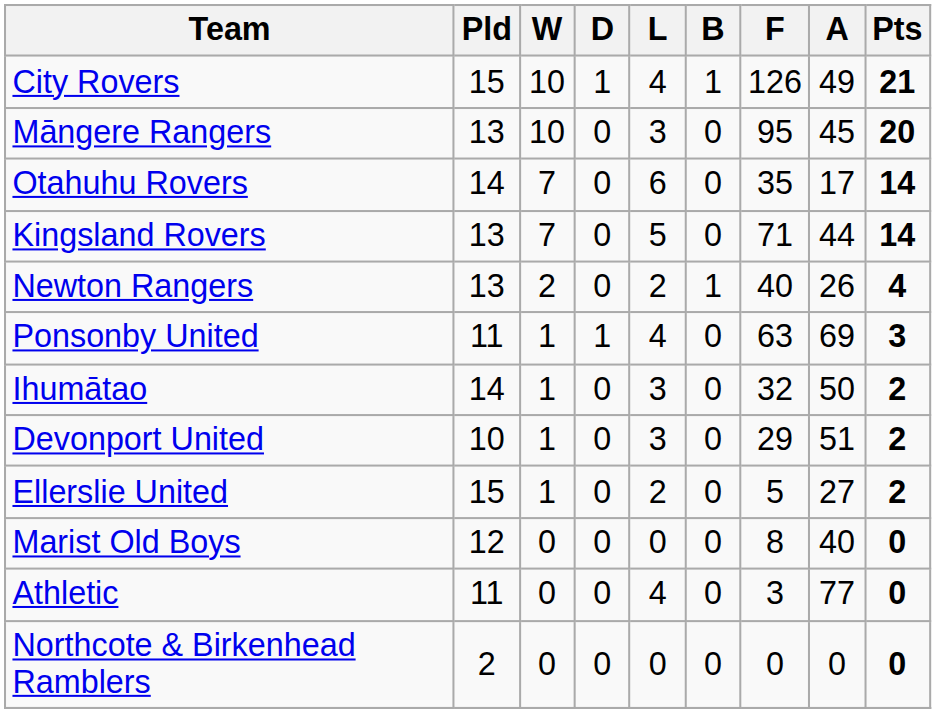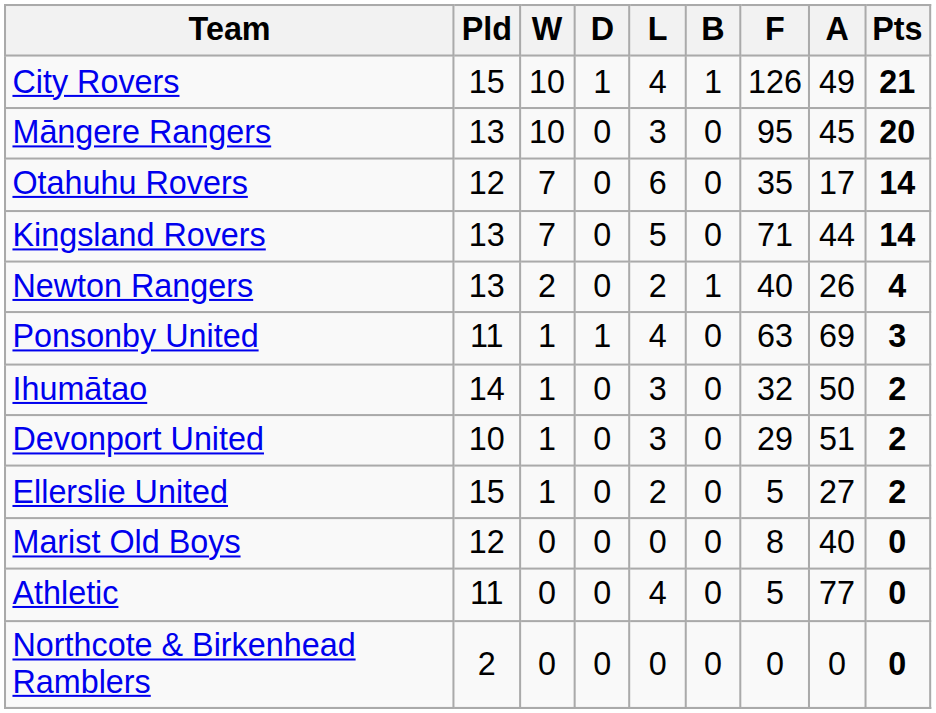 <table class="wikitable" style="text-align:center;">
 <tr>
 <th width=215>Team</th>
 <th width=20 abbr="Played">Pld</th>
 <th width=20 abbr="Won">W</th>
 <th width=20 abbr="Drawn">D</th>
 <th width=20 abbr="Lost">L</th>
 <th width=20 abbr="Bye">B</th>
 <th width=20 abbr="For">F</th>
 <th width=20 abbr="Against">A</th>
 <th width=20 abbr="Points">Pts</th>
 </tr>
 <tr>
 <td style="text-align:left;"><a href='#'>City Rovers</a></td>
 <td>15</td>
 <td>10</td>
 <td>1</td>
 <td>4</td>
 <td>1</td>
 <td>126</td>
 <td>49</td>
 <td><strong>21</strong></td>
 </tr>
 <tr>
 <td style="text-align:left;"><a href='#'>Māngere Rangers</a></td>
 <td>13</td>
 <td>10</td>
 <td>0</td>
 <td>3</td>
 <td>0</td>
 <td>95</td>
 <td>45</td>
 <td><strong>20</strong></td>
 </tr>
 <tr>
 <td style="text-align:left;"><a href='#'>Otahuhu Rovers</a></td>
-<td>14</td>
+<td>12</td>
 <td>7</td>
 <td>0</td>
 <td>6</td>
 <td>0</td>
 <td>35</td>
 <td>17</td>
 <td><strong>14</strong></td>
 </tr>
 <tr>
 <td style="text-align:left;"><a href='#'>Kingsland Rovers</a></td>
 <td>13</td>
 <td>7</td>
 <td>0</td>
 <td>5</td>
 <td>0</td>
 <td>71</td>
 <td>44</td>
 <td><strong>14</strong></td>
 </tr>
 <tr>
 <td style="text-align:left;"><a href='#'>Newton Rangers</a></td>
 <td>13</td>
 <td>2</td>
 <td>0</td>
 <td>2</td>
 <td>1</td>
 <td>40</td>
 <td>26</td>
 <td><strong>4</strong></td>
 </tr>
 <tr>
 <td style="text-align:left;"><a href='#'>Ponsonby United</a></td>
 <td>11</td>
 <td>1</td>
 <td>1</td>
 <td>4</td>
 <td>0</td>
 <td>63</td>
 <td>69</td>
 <td><strong>3</strong></td>
 </tr>
 <tr>
 <td style="text-align:left;"><a href='#'>Ihumātao</a></td>
 <td>14</td>
 <td>1</td>
 <td>0</td>
 <td>3</td>
 <td>0</td>
 <td>32</td>
 <td>50</td>
 <td><strong>2</strong></td>
 </tr>
 <tr>
 <td style="text-align:left;"><a href='#'>Devonport United</a></td>
 <td>10</td>
 <td>1</td>
 <td>0</td>
 <td>3</td>
 <td>0</td>
 <td>29</td>
 <td>51</td>
 <td><strong>2</strong></td>
 </tr>
 <tr>
 <td style="text-align:left;"><a href='#'>Ellerslie United</a></td>
 <td>15</td>
 <td>1</td>
 <td>0</td>
 <td>2</td>
 <td>0</td>
 <td>5</td>
 <td>27</td>
 <td><strong>2</strong></td>
 </tr>
 <tr>
 <td style="text-align:left;"><a href='#'>Marist Old Boys</a></td>
 <td>12</td>
 <td>0</td>
 <td>0</td>
 <td>0</td>
 <td>0</td>
 <td>8</td>
 <td>40</td>
 <td><strong>0</strong></td>
 </tr>
 <tr>
 <td style="text-align:left;"><a href='#'>Athletic</a></td>
 <td>11</td>
 <td>0</td>
 <td>0</td>
 <td>4</td>
 <td>0</td>
-<td>3</td>
+<td>5</td>
 <td>77</td>
 <td><strong>0</strong></td>
 </tr>
 <tr>
 <td style="text-align:left;"><a href='#'>Northcote & Birkenhead Ramblers</a></td>
 <td>2</td>
 <td>0</td>
 <td>0</td>
 <td>0</td>
 <td>0</td>
 <td>0</td>
 <td>0</td>
 <td><strong>0</strong></td>
 </tr>
 <tr>
 </tr>
 </table>
